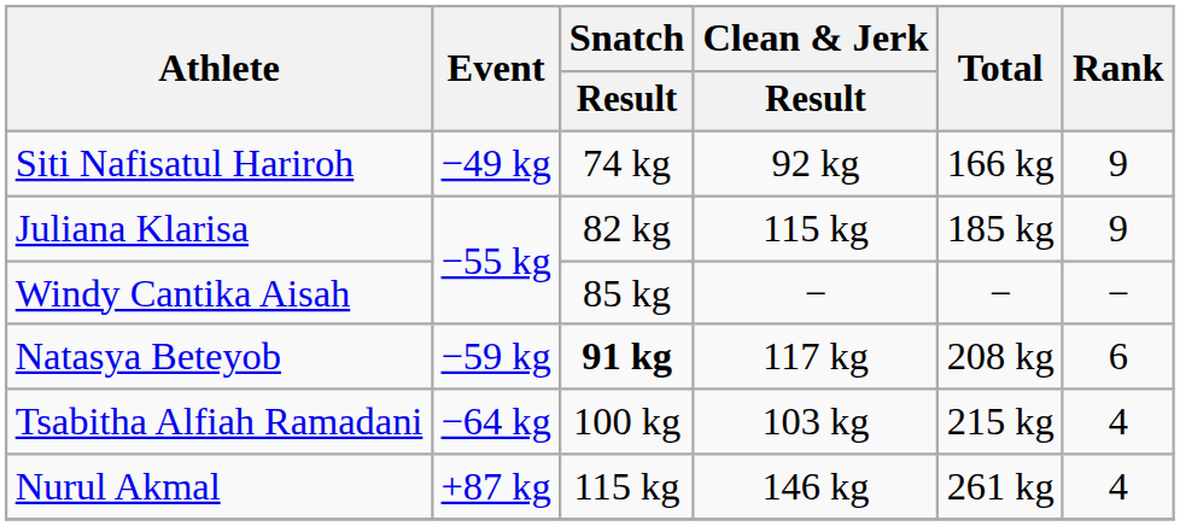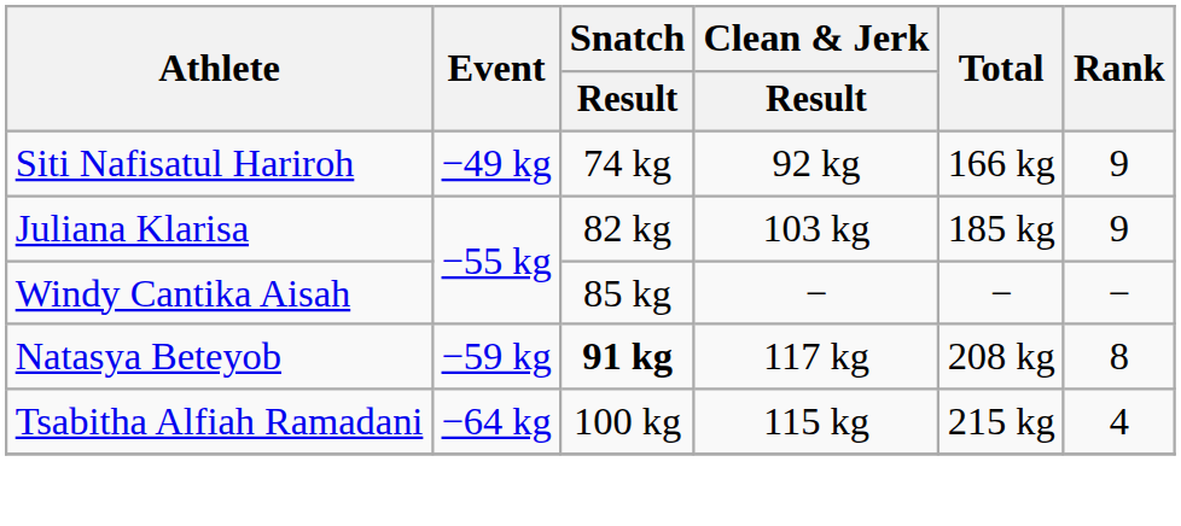 <table class=wikitable style=font-size:90%;text-align:center>
 <tr>
 <th rowspan="2">Athlete</th>
 <th rowspan="2">Event</th>
 <th>Snatch</th>
 <th>Clean & Jerk</th>
 <th rowspan="2">Total</th>
 <th rowspan="2">Rank</th>
 </tr>
 <tr style="font-size:95%">
 <th>Result</th>
 <th>Result</th>
 </tr>
 <tr>
 <td align=left><a href='#'>Siti Nafisatul Hariroh</a></td>
 <td align=left><a href='#'>−49 kg</a></td>
 <td>74 kg</td>
 <td>92 kg</td>
 <td>166 kg</td>
 <td>9</td>
 </tr>
 <tr>
 <td align=left><a href='#'>Juliana Klarisa</a></td>
 <td align=left rowspan=2><a href='#'>−55 kg</a></td>
 <td>82 kg</td>
-<td>115 kg</td>
+<td>103 kg</td>
 <td>185 kg</td>
 <td>9</td>
 </tr>
 <tr>
 <td align=left><a href='#'>Windy Cantika Aisah</a></td>
 <td>85 kg</td>
 <td>−</td>
 <td>−</td>
 <td>−</td>
 </tr>
 <tr>
 <td align=left><a href='#'>Natasya Beteyob</a></td>
 <td align=left><a href='#'>−59 kg</a></td>
 <td><strong>91 kg</strong></td>
 <td>117 kg</td>
 <td>208 kg</td>
-<td>6</td>
+<td>8</td>
 </tr>
 <tr>
 <td align=left><a href='#'>Tsabitha Alfiah Ramadani</a></td>
 <td align=left><a href='#'>−64 kg</a></td>
 <td>100 kg</td>
-<td>103 kg</td>
+<td>115 kg</td>
 <td>215 kg</td>
-<td>4</td>
-</tr>
-<tr>
-<td align=left><a href='#'>Nurul Akmal</a></td>
-<td align=left><a href='#'>+87 kg</a></td>
-<td>115 kg</td>
-<td>146 kg</td>
-<td>261 kg</td>
 <td>4</td>
 </tr>
 <tr>
 </tr>
 </table>
